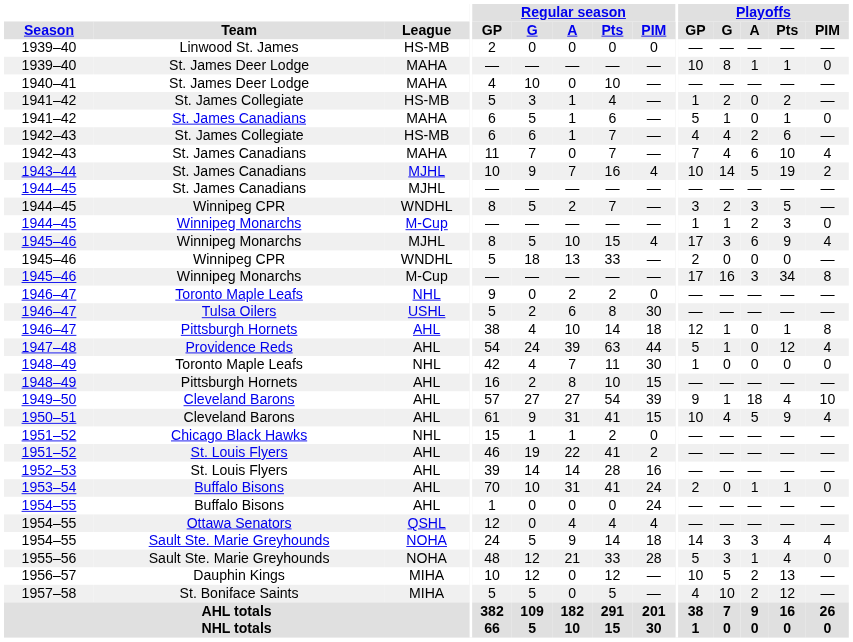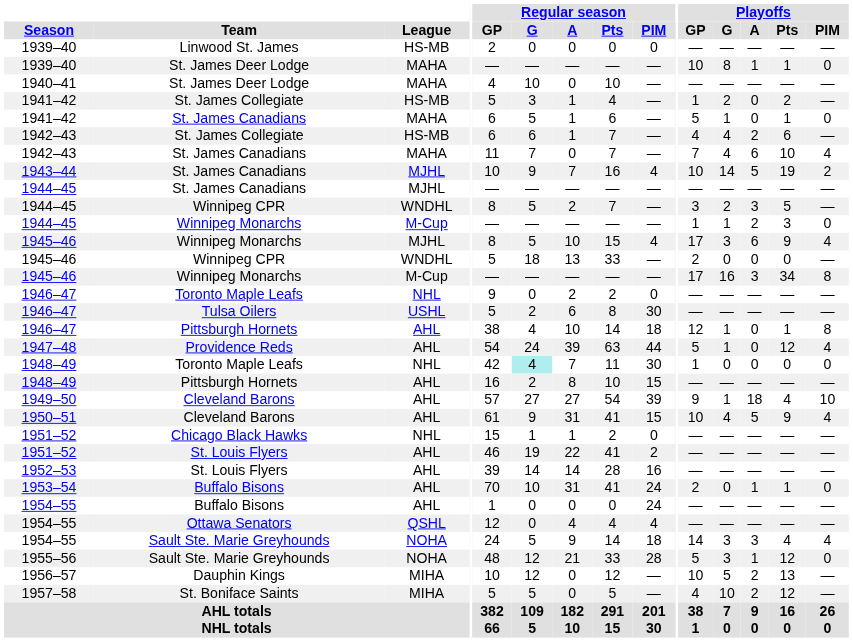 <table border="0" cellpadding="1" cellspacing="0" style="text-align:center; width:60em">
 <tr bgcolor="#e0e0e0">
 <th colspan="3" bgcolor="#ffffff"></th>
 <th rowspan="100" bgcolor="#ffffff"></th>
 <th colspan="5"><a href='#'>Regular season</a></th>
 <th rowspan="100" bgcolor="#ffffff"></th>
 <th colspan="5"><a href='#'>Playoffs</a></th>
 </tr>
 <tr bgcolor="#e0e0e0">
 <th><a href='#'>Season</a></th>
 <th>Team</th>
 <th>League</th>
 <th>GP</th>
 <th><a href='#'>G</a></th>
 <th><a href='#'>A</a></th>
 <th><a href='#'>Pts</a></th>
 <th><a href='#'>PIM</a></th>
 <th>GP</th>
 <th>G</th>
 <th>A</th>
 <th>Pts</th>
 <th>PIM</th>
 </tr>
 <tr>
 <td>1939–40</td>
 <td>Linwood St. James</td>
 <td>HS-MB</td>
 <td>2</td>
 <td>0</td>
 <td>0</td>
 <td>0</td>
 <td>0</td>
 <td>—</td>
 <td>—</td>
 <td>—</td>
 <td>—</td>
 <td>—</td>
 </tr>
 <tr bgcolor="#f0f0f0">
 <td>1939–40</td>
 <td>St. James Deer Lodge</td>
 <td>MAHA</td>
 <td>—</td>
 <td>—</td>
 <td>—</td>
 <td>—</td>
 <td>—</td>
 <td>10</td>
 <td>8</td>
 <td>1</td>
 <td>1</td>
 <td>0</td>
 </tr>
 <tr>
 <td>1940–41</td>
 <td>St. James Deer Lodge</td>
 <td>MAHA</td>
 <td>4</td>
 <td>10</td>
 <td>0</td>
 <td>10</td>
 <td>—</td>
 <td>—</td>
 <td>—</td>
 <td>—</td>
 <td>—</td>
 <td>—</td>
 </tr>
 <tr bgcolor="#f0f0f0">
 <td>1941–42</td>
 <td>St. James Collegiate</td>
 <td>HS-MB</td>
 <td>5</td>
 <td>3</td>
 <td>1</td>
 <td>4</td>
 <td>—</td>
 <td>1</td>
 <td>2</td>
 <td>0</td>
 <td>2</td>
 <td>—</td>
 </tr>
 <tr>
 <td>1941–42</td>
 <td><a href='#'>St. James Canadians</a></td>
 <td>MAHA</td>
 <td>6</td>
 <td>5</td>
 <td>1</td>
 <td>6</td>
 <td>—</td>
 <td>5</td>
 <td>1</td>
 <td>0</td>
 <td>1</td>
 <td>0</td>
 </tr>
 <tr bgcolor="#f0f0f0">
 <td>1942–43</td>
 <td>St. James Collegiate</td>
 <td>HS-MB</td>
 <td>6</td>
 <td>6</td>
 <td>1</td>
 <td>7</td>
 <td>—</td>
 <td>4</td>
 <td>4</td>
 <td>2</td>
 <td>6</td>
 <td>—</td>
 </tr>
 <tr>
 <td>1942–43</td>
 <td>St. James Canadians</td>
 <td>MAHA</td>
 <td>11</td>
 <td>7</td>
 <td>0</td>
 <td>7</td>
 <td>—</td>
 <td>7</td>
 <td>4</td>
 <td>6</td>
 <td>10</td>
 <td>4</td>
 </tr>
 <tr bgcolor="#f0f0f0">
 <td><a href='#'>1943–44</a></td>
 <td>St. James Canadians</td>
 <td><a href='#'>MJHL</a></td>
 <td>10</td>
 <td>9</td>
 <td>7</td>
 <td>16</td>
 <td>4</td>
 <td>10</td>
 <td>14</td>
 <td>5</td>
 <td>19</td>
 <td>2</td>
 </tr>
 <tr>
 <td><a href='#'>1944–45</a></td>
 <td>St. James Canadians</td>
 <td>MJHL</td>
 <td>—</td>
 <td>—</td>
 <td>—</td>
 <td>—</td>
 <td>—</td>
 <td>—</td>
 <td>—</td>
 <td>—</td>
 <td>—</td>
 <td>—</td>
 </tr>
 <tr bgcolor="#f0f0f0">
 <td>1944–45</td>
 <td>Winnipeg CPR</td>
 <td>WNDHL</td>
 <td>8</td>
 <td>5</td>
 <td>2</td>
 <td>7</td>
 <td>—</td>
 <td>3</td>
 <td>2</td>
 <td>3</td>
 <td>5</td>
 <td>—</td>
 </tr>
 <tr>
 <td><a href='#'>1944–45</a></td>
 <td><a href='#'>Winnipeg Monarchs</a></td>
 <td><a href='#'>M-Cup</a></td>
 <td>—</td>
 <td>—</td>
 <td>—</td>
 <td>—</td>
 <td>—</td>
 <td>1</td>
 <td>1</td>
 <td>2</td>
 <td>3</td>
 <td>0</td>
 </tr>
 <tr bgcolor="#f0f0f0">
 <td><a href='#'>1945–46</a></td>
 <td>Winnipeg Monarchs</td>
 <td>MJHL</td>
 <td>8</td>
 <td>5</td>
 <td>10</td>
 <td>15</td>
 <td>4</td>
 <td>17</td>
 <td>3</td>
 <td>6</td>
 <td>9</td>
 <td>4</td>
 </tr>
 <tr>
 <td>1945–46</td>
 <td>Winnipeg CPR</td>
 <td>WNDHL</td>
 <td>5</td>
 <td>18</td>
 <td>13</td>
 <td>33</td>
 <td>—</td>
 <td>2</td>
 <td>0</td>
 <td>0</td>
 <td>0</td>
 <td>—</td>
 </tr>
 <tr bgcolor="#f0f0f0">
 <td><a href='#'>1945–46</a></td>
 <td>Winnipeg Monarchs</td>
 <td>M-Cup</td>
 <td>—</td>
 <td>—</td>
 <td>—</td>
 <td>—</td>
 <td>—</td>
 <td>17</td>
 <td>16</td>
 <td>3</td>
 <td>34</td>
 <td>8</td>
 </tr>
 <tr>
 <td><a href='#'>1946–47</a></td>
 <td><a href='#'>Toronto Maple Leafs</a></td>
 <td><a href='#'>NHL</a></td>
 <td>9</td>
 <td>0</td>
 <td>2</td>
 <td>2</td>
 <td>0</td>
 <td>—</td>
 <td>—</td>
 <td>—</td>
 <td>—</td>
 <td>—</td>
 </tr>
 <tr bgcolor="#f0f0f0">
 <td><a href='#'>1946–47</a></td>
 <td><a href='#'>Tulsa Oilers</a></td>
 <td><a href='#'>USHL</a></td>
 <td>5</td>
 <td>2</td>
 <td>6</td>
 <td>8</td>
 <td>30</td>
 <td>—</td>
 <td>—</td>
 <td>—</td>
 <td>—</td>
 <td>—</td>
 </tr>
 <tr>
 <td><a href='#'>1946–47</a></td>
 <td><a href='#'>Pittsburgh Hornets</a></td>
 <td><a href='#'>AHL</a></td>
 <td>38</td>
 <td>4</td>
 <td>10</td>
 <td>14</td>
 <td>18</td>
 <td>12</td>
 <td>1</td>
 <td>0</td>
 <td>1</td>
 <td>8</td>
 </tr>
 <tr bgcolor="#f0f0f0">
 <td><a href='#'>1947–48</a></td>
 <td><a href='#'>Providence Reds</a></td>
 <td>AHL</td>
 <td>54</td>
 <td>24</td>
 <td>39</td>
 <td>63</td>
 <td>44</td>
 <td>5</td>
 <td>1</td>
 <td>0</td>
 <td>12</td>
 <td>4</td>
 </tr>
 <tr>
 <td><a href='#'>1948–49</a></td>
 <td>Toronto Maple Leafs</td>
 <td>NHL</td>
 <td>42</td>
-<td>4</td>
+<td style="background: paleturquoise;">4</td>
 <td>7</td>
 <td>11</td>
 <td>30</td>
 <td>1</td>
 <td>0</td>
 <td>0</td>
 <td>0</td>
 <td>0</td>
 </tr>
 <tr bgcolor="#f0f0f0">
 <td><a href='#'>1948–49</a></td>
 <td>Pittsburgh Hornets</td>
 <td>AHL</td>
 <td>16</td>
 <td>2</td>
 <td>8</td>
 <td>10</td>
 <td>15</td>
 <td>—</td>
 <td>—</td>
 <td>—</td>
 <td>—</td>
 <td>—</td>
 </tr>
 <tr>
 <td><a href='#'>1949–50</a></td>
 <td><a href='#'>Cleveland Barons</a></td>
 <td>AHL</td>
 <td>57</td>
 <td>27</td>
 <td>27</td>
 <td>54</td>
 <td>39</td>
 <td>9</td>
 <td>1</td>
 <td>18</td>
 <td>4</td>
 <td>10</td>
 </tr>
 <tr bgcolor="#f0f0f0">
 <td><a href='#'>1950–51</a></td>
 <td>Cleveland Barons</td>
 <td>AHL</td>
 <td>61</td>
 <td>9</td>
 <td>31</td>
 <td>41</td>
 <td>15</td>
 <td>10</td>
 <td>4</td>
 <td>5</td>
 <td>9</td>
 <td>4</td>
 </tr>
 <tr>
 <td><a href='#'>1951–52</a></td>
 <td><a href='#'>Chicago Black Hawks</a></td>
 <td>NHL</td>
 <td>15</td>
 <td>1</td>
 <td>1</td>
 <td>2</td>
 <td>0</td>
 <td>—</td>
 <td>—</td>
 <td>—</td>
 <td>—</td>
 <td>—</td>
 </tr>
 <tr bgcolor="#f0f0f0">
 <td><a href='#'>1951–52</a></td>
 <td><a href='#'>St. Louis Flyers</a></td>
 <td>AHL</td>
 <td>46</td>
 <td>19</td>
 <td>22</td>
 <td>41</td>
 <td>2</td>
 <td>—</td>
 <td>—</td>
 <td>—</td>
 <td>—</td>
 <td>—</td>
 </tr>
 <tr>
 <td><a href='#'>1952–53</a></td>
 <td>St. Louis Flyers</td>
 <td>AHL</td>
 <td>39</td>
 <td>14</td>
 <td>14</td>
 <td>28</td>
 <td>16</td>
 <td>—</td>
 <td>—</td>
 <td>—</td>
 <td>—</td>
 <td>—</td>
 </tr>
 <tr bgcolor="#f0f0f0">
 <td><a href='#'>1953–54</a></td>
 <td><a href='#'>Buffalo Bisons</a></td>
 <td>AHL</td>
 <td>70</td>
 <td>10</td>
 <td>31</td>
 <td>41</td>
 <td>24</td>
 <td>2</td>
 <td>0</td>
 <td>1</td>
 <td>1</td>
 <td>0</td>
 </tr>
 <tr>
 <td><a href='#'>1954–55</a></td>
 <td>Buffalo Bisons</td>
 <td>AHL</td>
 <td>1</td>
 <td>0</td>
 <td>0</td>
 <td>0</td>
 <td>24</td>
 <td>—</td>
 <td>—</td>
 <td>—</td>
 <td>—</td>
 <td>—</td>
 </tr>
 <tr bgcolor="#f0f0f0">
 <td>1954–55</td>
 <td><a href='#'>Ottawa Senators</a></td>
 <td><a href='#'>QSHL</a></td>
 <td>12</td>
 <td>0</td>
 <td>4</td>
 <td>4</td>
 <td>4</td>
 <td>—</td>
 <td>—</td>
 <td>—</td>
 <td>—</td>
 <td>—</td>
 </tr>
 <tr>
 <td>1954–55</td>
 <td><a href='#'>Sault Ste. Marie Greyhounds</a></td>
 <td><a href='#'>NOHA</a></td>
 <td>24</td>
 <td>5</td>
 <td>9</td>
 <td>14</td>
 <td>18</td>
 <td>14</td>
 <td>3</td>
 <td>3</td>
 <td>4</td>
 <td>4</td>
 </tr>
 <tr bgcolor="#f0f0f0">
 <td>1955–56</td>
 <td>Sault Ste. Marie Greyhounds</td>
 <td>NOHA</td>
 <td>48</td>
 <td>12</td>
 <td>21</td>
 <td>33</td>
 <td>28</td>
 <td>5</td>
 <td>3</td>
 <td>1</td>
-<td>4</td>
+<td>12</td>
 <td>0</td>
 </tr>
 <tr>
 <td>1956–57</td>
 <td>Dauphin Kings</td>
 <td>MIHA</td>
 <td>10</td>
 <td>12</td>
 <td>0</td>
 <td>12</td>
 <td>—</td>
 <td>10</td>
 <td>5</td>
 <td>2</td>
 <td>13</td>
 <td>—</td>
 </tr>
 <tr bgcolor="#f0f0f0">
 <td>1957–58</td>
 <td>St. Boniface Saints</td>
 <td>MIHA</td>
 <td>5</td>
 <td>5</td>
 <td>0</td>
 <td>5</td>
 <td>—</td>
 <td>4</td>
 <td>10</td>
 <td>2</td>
 <td>12</td>
 <td>—</td>
 </tr>
 <tr bgcolor="#e0e0e0">
 <th colspan="3">AHL totals</th>
 <th>382</th>
 <th>109</th>
 <th>182</th>
 <th>291</th>
 <th>201</th>
 <th>38</th>
 <th>7</th>
 <th>9</th>
 <th>16</th>
 <th>26</th>
 </tr>
 <tr bgcolor="#e0e0e0">
 <th colspan="3">NHL totals</th>
 <th>66</th>
 <th>5</th>
 <th>10</th>
 <th>15</th>
 <th>30</th>
 <th>1</th>
 <th>0</th>
 <th>0</th>
 <th>0</th>
 <th>0</th>
 </tr>
 </table>
